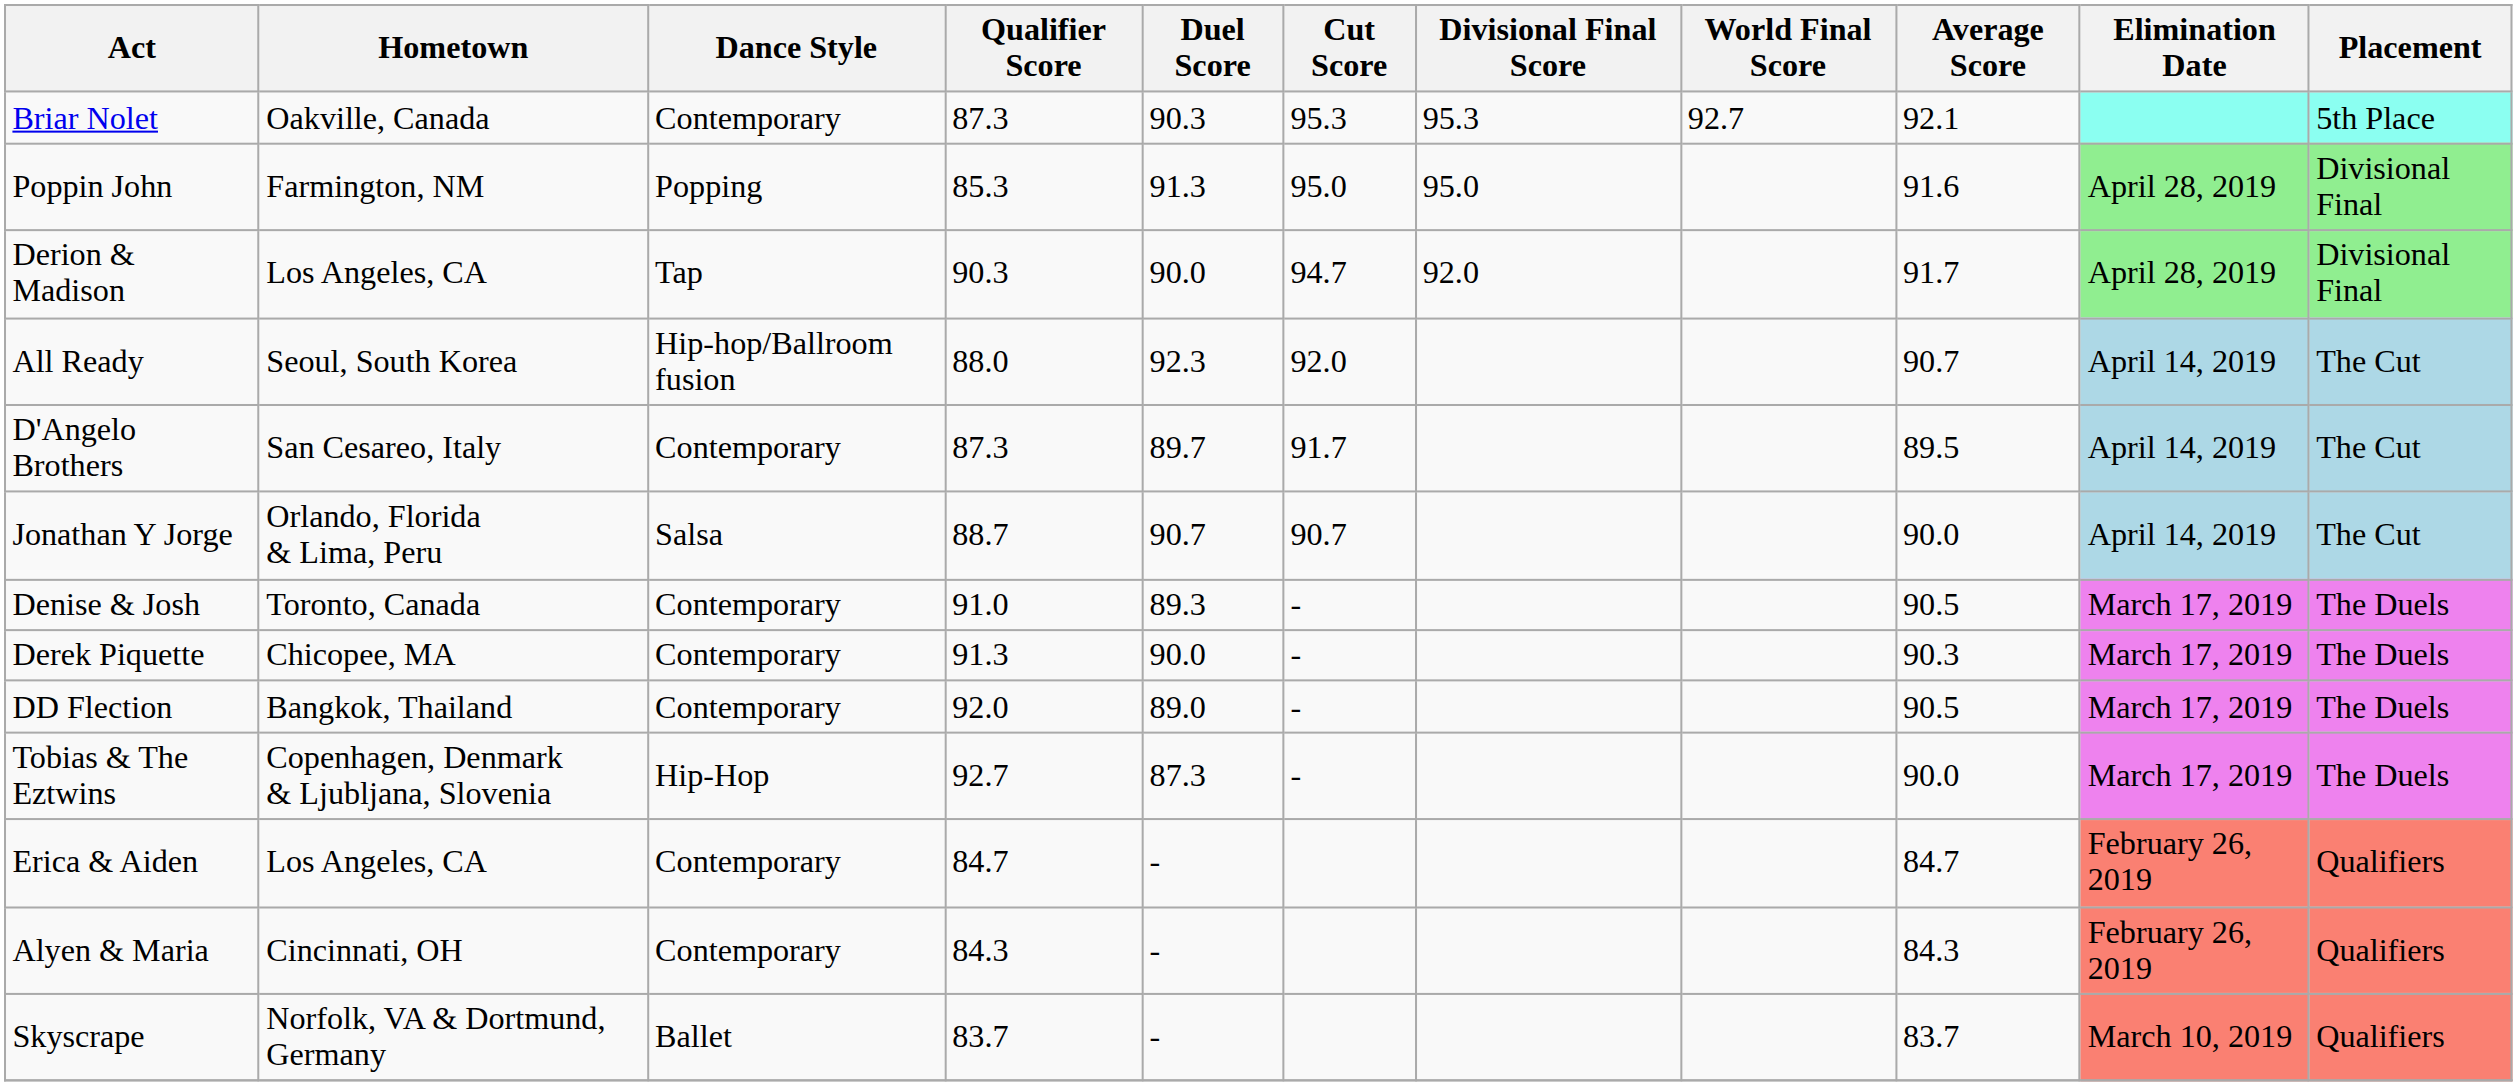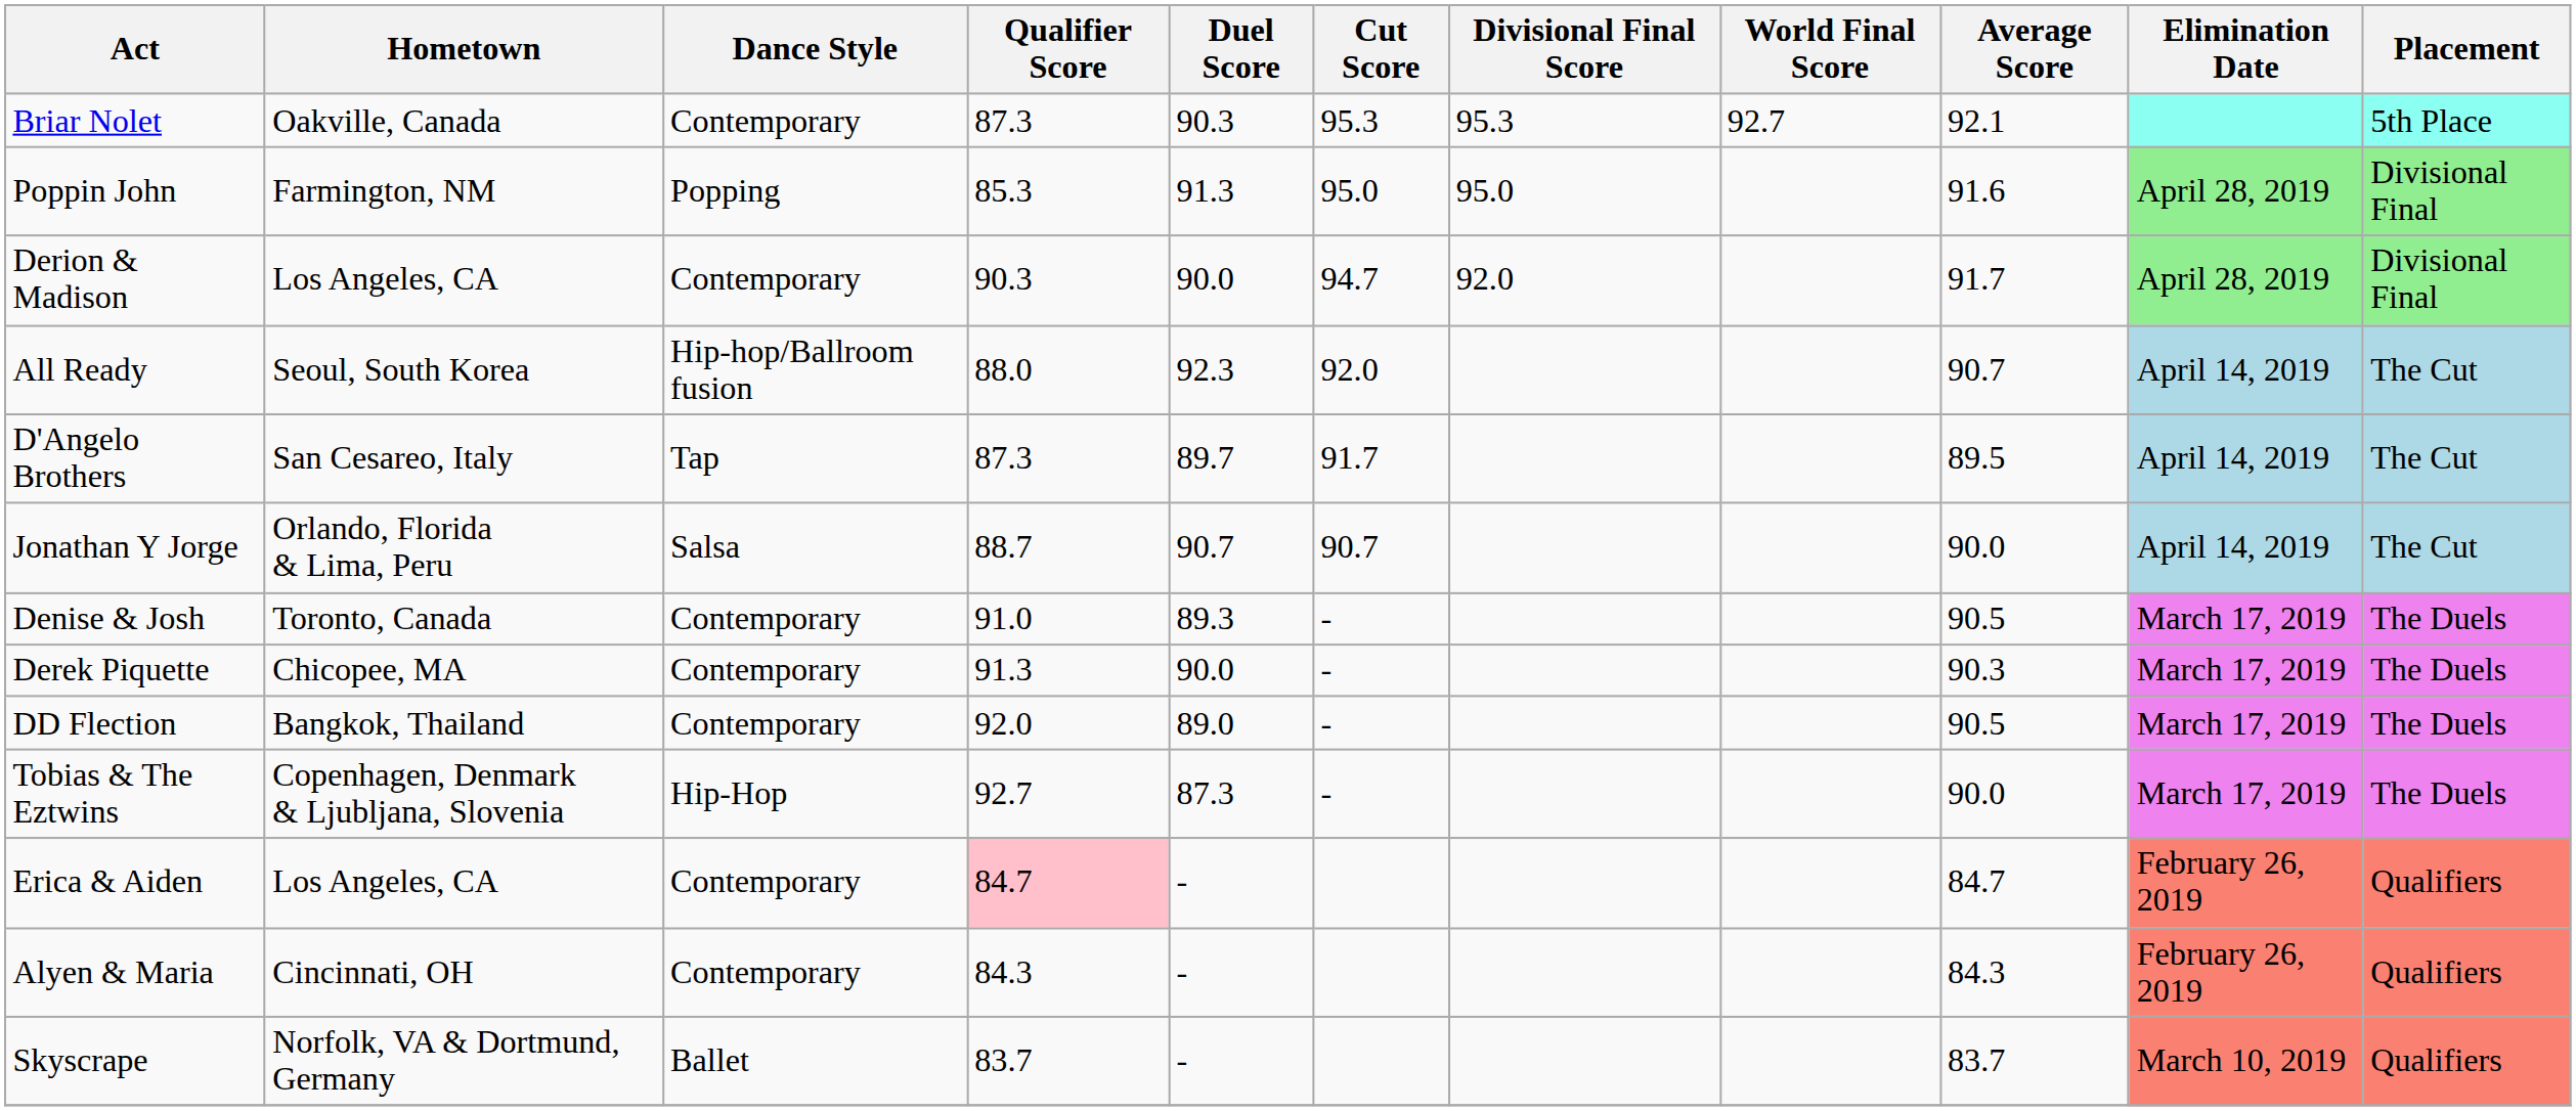 <table class="wikitable sortable">
 <tr>
 <th>Act</th>
 <th>Hometown</th>
 <th>Dance Style</th>
 <th>Qualifier Score</th>
 <th>Duel Score</th>
 <th>Cut Score</th>
 <th>Divisional Final Score</th>
 <th>World Final Score</th>
 <th>Average Score</th>
 <th>Elimination Date</th>
 <th>Placement</th>
 </tr>
 <tr>
 <td><a href='#'>Briar Nolet</a></td>
 <td>Oakville, Canada</td>
 <td>Contemporary</td>
 <td>87.3</td>
 <td>90.3</td>
 <td>95.3</td>
 <td>95.3</td>
 <td>92.7</td>
 <td>92.1</td>
 <td bgcolor=#8BFFF1></td>
 <td bgcolor=#8BFFF1>5th Place</td>
 </tr>
 <tr>
 <td>Poppin John</td>
 <td>Farmington, NM</td>
 <td>Popping</td>
 <td>85.3</td>
 <td>91.3</td>
 <td>95.0</td>
 <td>95.0</td>
 <td></td>
 <td>91.6</td>
 <td bgcolor=lightgreen>April 28, 2019</td>
 <td bgcolor=lightgreen>Divisional Final</td>
 </tr>
 <tr>
 <td>Derion & Madison</td>
 <td>Los Angeles, CA</td>
-<td>Tap</td>
+<td>Contemporary</td>
 <td>90.3</td>
 <td>90.0</td>
 <td>94.7</td>
 <td>92.0</td>
 <td></td>
 <td>91.7</td>
 <td bgcolor=lightgreen>April 28, 2019</td>
 <td bgcolor=lightgreen>Divisional Final</td>
 </tr>
 <tr>
 <td>All Ready</td>
 <td>Seoul, South Korea</td>
 <td>Hip-hop/Ballroom fusion</td>
 <td>88.0</td>
 <td>92.3</td>
 <td>92.0</td>
 <td></td>
 <td></td>
 <td>90.7</td>
 <td bgcolor=lightblue>April 14, 2019</td>
 <td bgcolor=lightblue>The Cut</td>
 </tr>
 <tr>
 <td>D'Angelo Brothers</td>
 <td>San Cesareo, Italy</td>
-<td>Contemporary</td>
+<td>Tap</td>
 <td>87.3</td>
 <td>89.7</td>
 <td>91.7</td>
 <td></td>
 <td></td>
 <td>89.5</td>
 <td bgcolor=lightblue>April 14, 2019</td>
 <td bgcolor=lightblue>The Cut</td>
 </tr>
 <tr>
 <td>Jonathan Y Jorge</td>
 <td>Orlando, Florida<br>& Lima, Peru</td>
 <td>Salsa</td>
 <td>88.7</td>
 <td>90.7</td>
 <td>90.7</td>
 <td></td>
 <td></td>
 <td>90.0</td>
 <td bgcolor=lightblue>April 14, 2019</td>
 <td bgcolor=lightblue>The Cut</td>
 </tr>
 <tr>
 <td>Denise & Josh</td>
 <td>Toronto, Canada</td>
 <td>Contemporary</td>
 <td>91.0</td>
 <td>89.3</td>
 <td>-</td>
 <td></td>
 <td></td>
 <td>90.5</td>
 <td bgcolor="violet">March 17, 2019</td>
 <td bgcolor="violet">The Duels</td>
 </tr>
 <tr>
 <td>Derek Piquette</td>
 <td>Chicopee, MA</td>
 <td>Contemporary</td>
 <td>91.3</td>
 <td>90.0</td>
 <td>-</td>
 <td></td>
 <td></td>
 <td>90.3</td>
 <td bgcolor="violet">March 17, 2019</td>
 <td bgcolor="violet">The Duels</td>
 </tr>
 <tr>
 <td>DD Flection</td>
 <td>Bangkok, Thailand</td>
 <td>Contemporary</td>
 <td>92.0</td>
 <td>89.0</td>
 <td>-</td>
 <td></td>
 <td></td>
 <td>90.5</td>
 <td bgcolor="violet">March 17, 2019</td>
 <td bgcolor="violet">The Duels</td>
 </tr>
 <tr>
 <td>Tobias & The Eztwins</td>
 <td>Copenhagen, Denmark<br>& Ljubljana, Slovenia</td>
 <td>Hip-Hop</td>
 <td>92.7</td>
 <td>87.3</td>
 <td>-</td>
 <td></td>
 <td></td>
 <td>90.0</td>
 <td bgcolor=violet>March 17, 2019</td>
 <td bgcolor=violet>The Duels</td>
 </tr>
 <tr>
 <td>Erica & Aiden</td>
 <td>Los Angeles, CA</td>
 <td>Contemporary</td>
-<td>84.7</td>
+<td style="background: pink;">84.7</td>
 <td>-</td>
 <td></td>
 <td></td>
 <td></td>
 <td>84.7</td>
 <td bgcolor=salmon>February 26, 2019</td>
 <td bgcolor=salmon>Qualifiers</td>
 </tr>
 <tr>
 <td>Alyen & Maria</td>
 <td>Cincinnati, OH</td>
 <td>Contemporary</td>
 <td>84.3</td>
 <td>-</td>
 <td></td>
 <td></td>
 <td></td>
 <td>84.3</td>
 <td bgcolor=salmon>February 26, 2019</td>
 <td bgcolor=salmon>Qualifiers</td>
 </tr>
 <tr>
 <td>Skyscrape</td>
 <td>Norfolk, VA & Dortmund, Germany</td>
 <td>Ballet</td>
 <td>83.7</td>
 <td>-</td>
 <td></td>
 <td></td>
 <td></td>
 <td>83.7</td>
 <td bgcolor=salmon>March 10, 2019</td>
 <td bgcolor=salmon>Qualifiers</td>
 </tr>
 <tr>
 </tr>
 </table>
